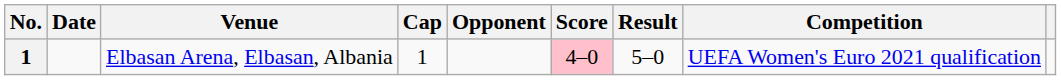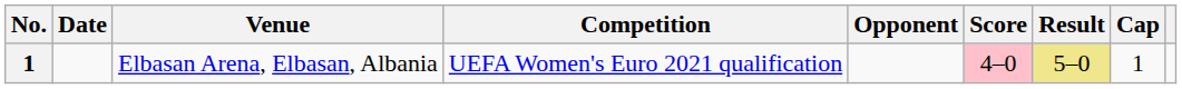 <table class="wikitable sortable plainrowheaders">
 <tr>
 <th scope=col>No.</th>
 <th scope=col data-sort-type=date>Date</th>
 <th scope=col>Venue</th>
-<th scope=col>Cap</th>
+<th scope=col>Competition</th>
 <th scope=col>Opponent</th>
 <th scope=col>Score</th>
 <th scope=col>Result</th>
-<th scope=col>Competition</th>
+<th scope=col>Cap</th>
 <th scope=col></th>
 </tr>
 <tr>
 <th scope=row>1</th>
 <td></td>
 <td><a href='#'>Elbasan Arena</a>, <a href='#'>Elbasan</a>, Albania</td>
-<td align=center>1</td>
+<td><a href='#'>UEFA Women's Euro 2021 qualification</a></td>
 <td></td>
 <td align=center style="background: pink;">4–0</td>
-<td align=center>5–0</td>
-<td><a href='#'>UEFA Women's Euro 2021 qualification</a></td>
+<td align=center style="background: khaki;">5–0</td>
+<td align=center>1</td>
 <td></td>
 </tr>
 </table>
